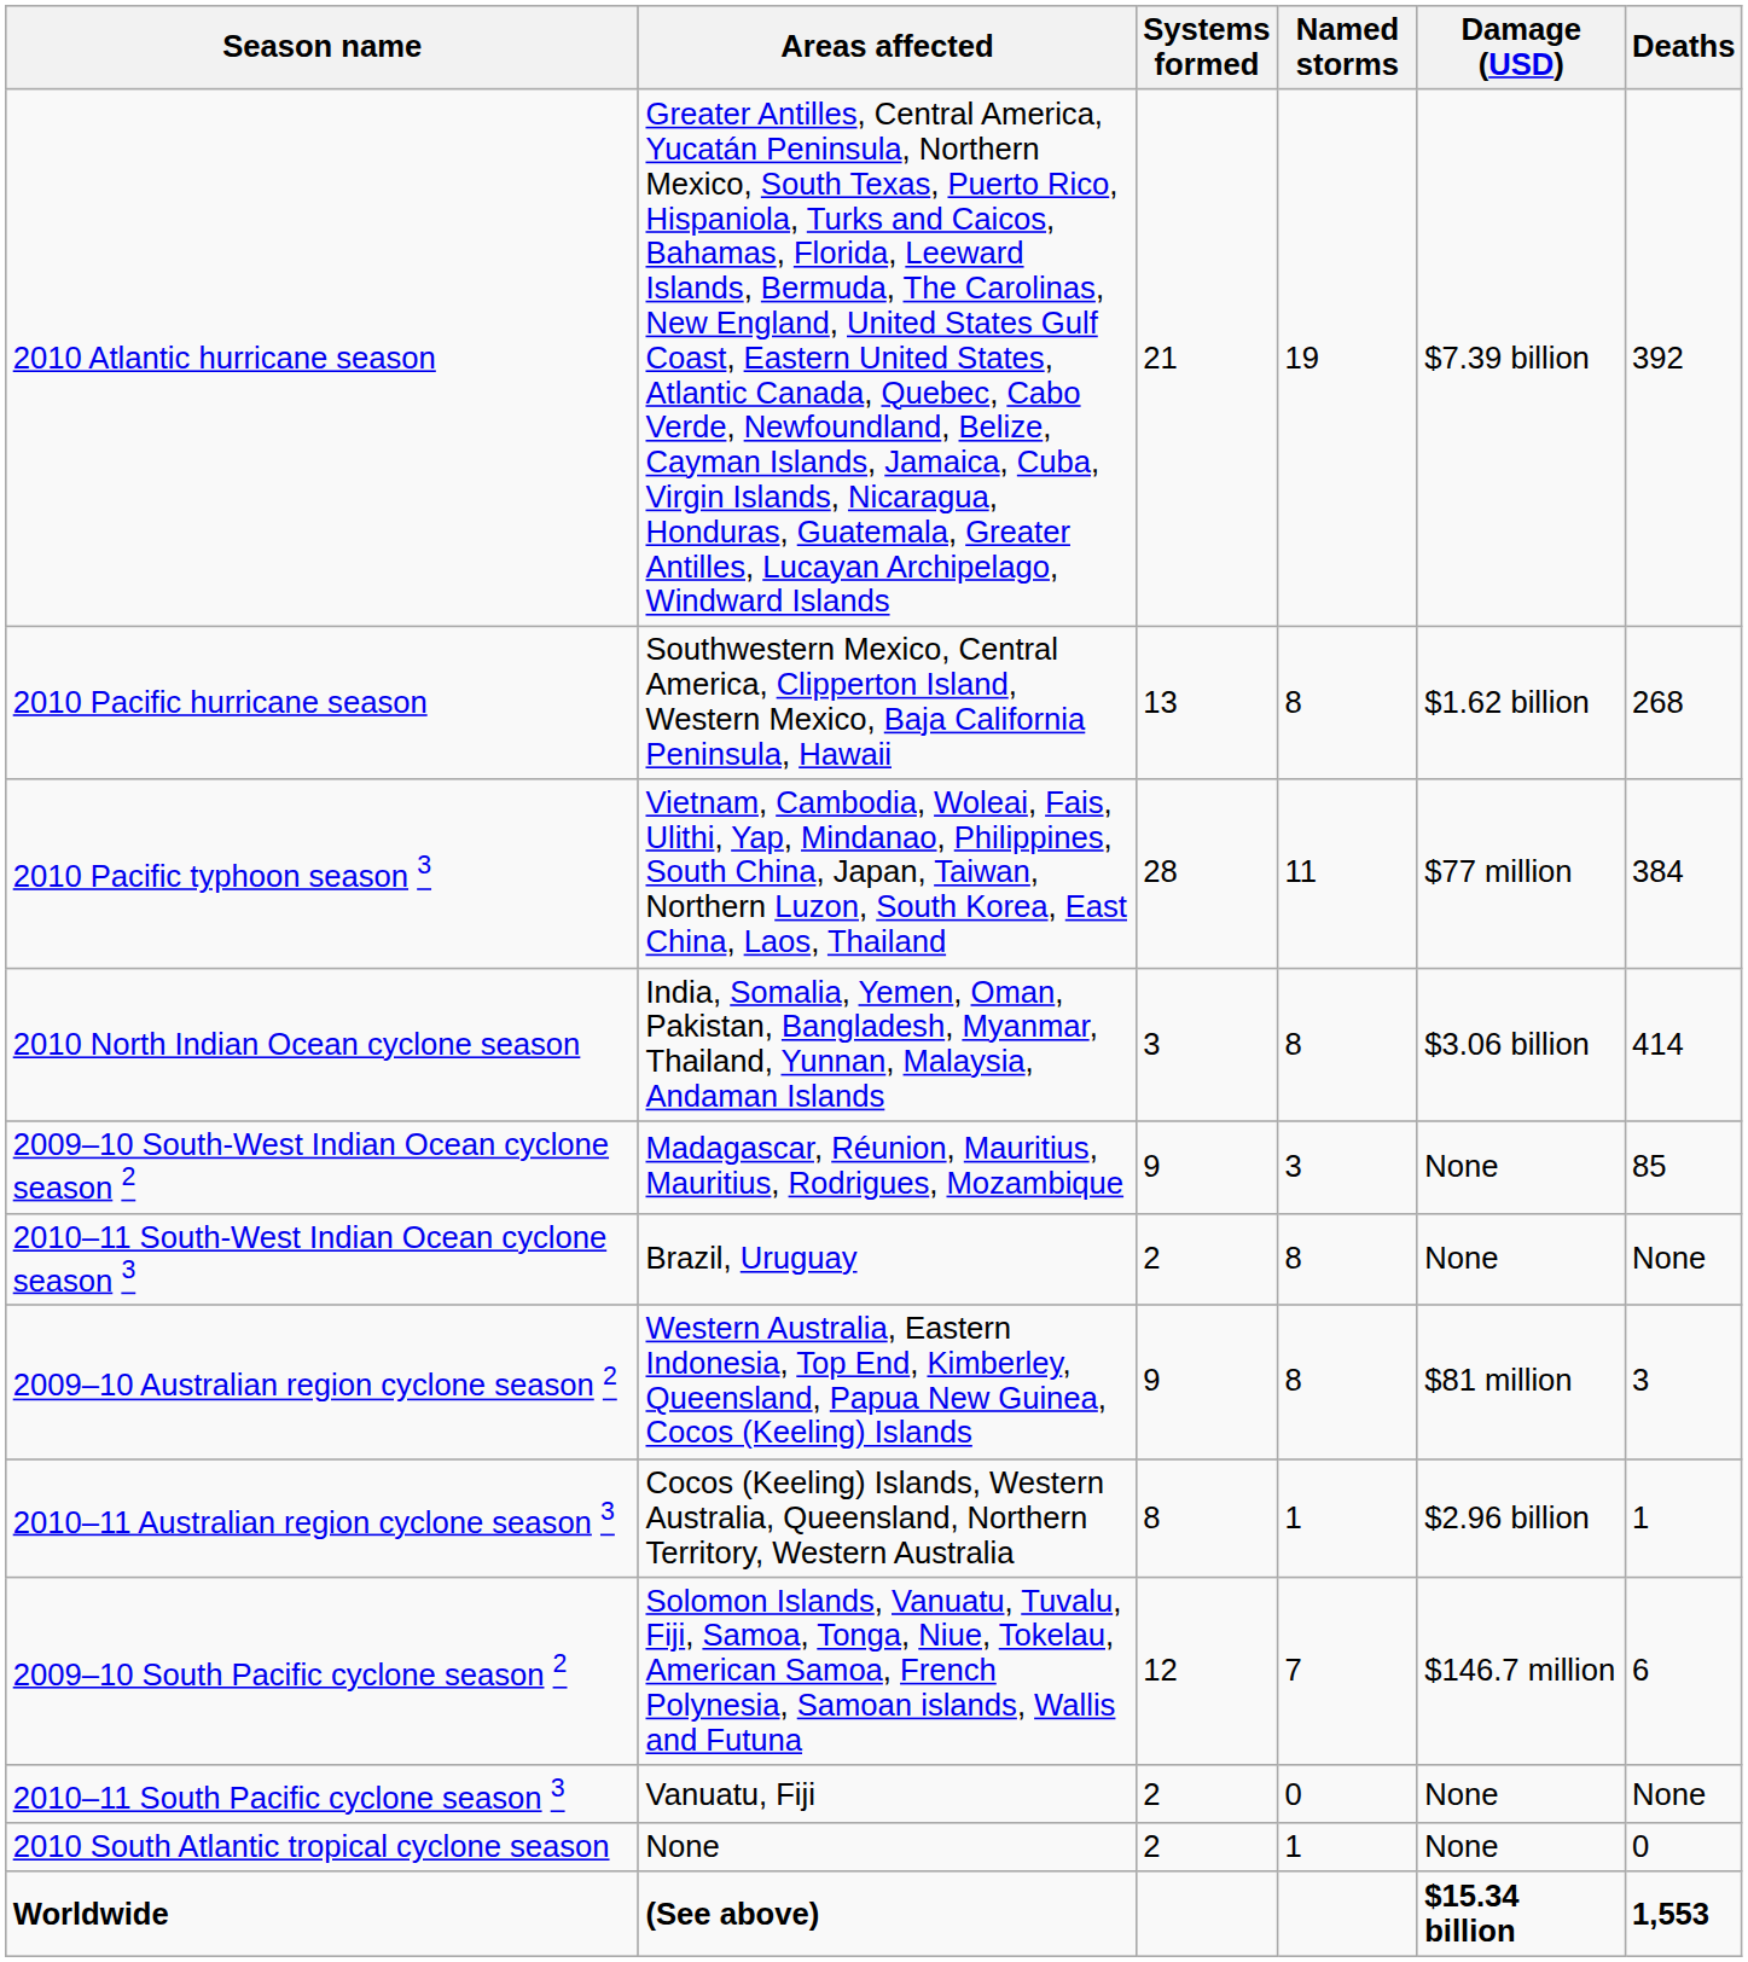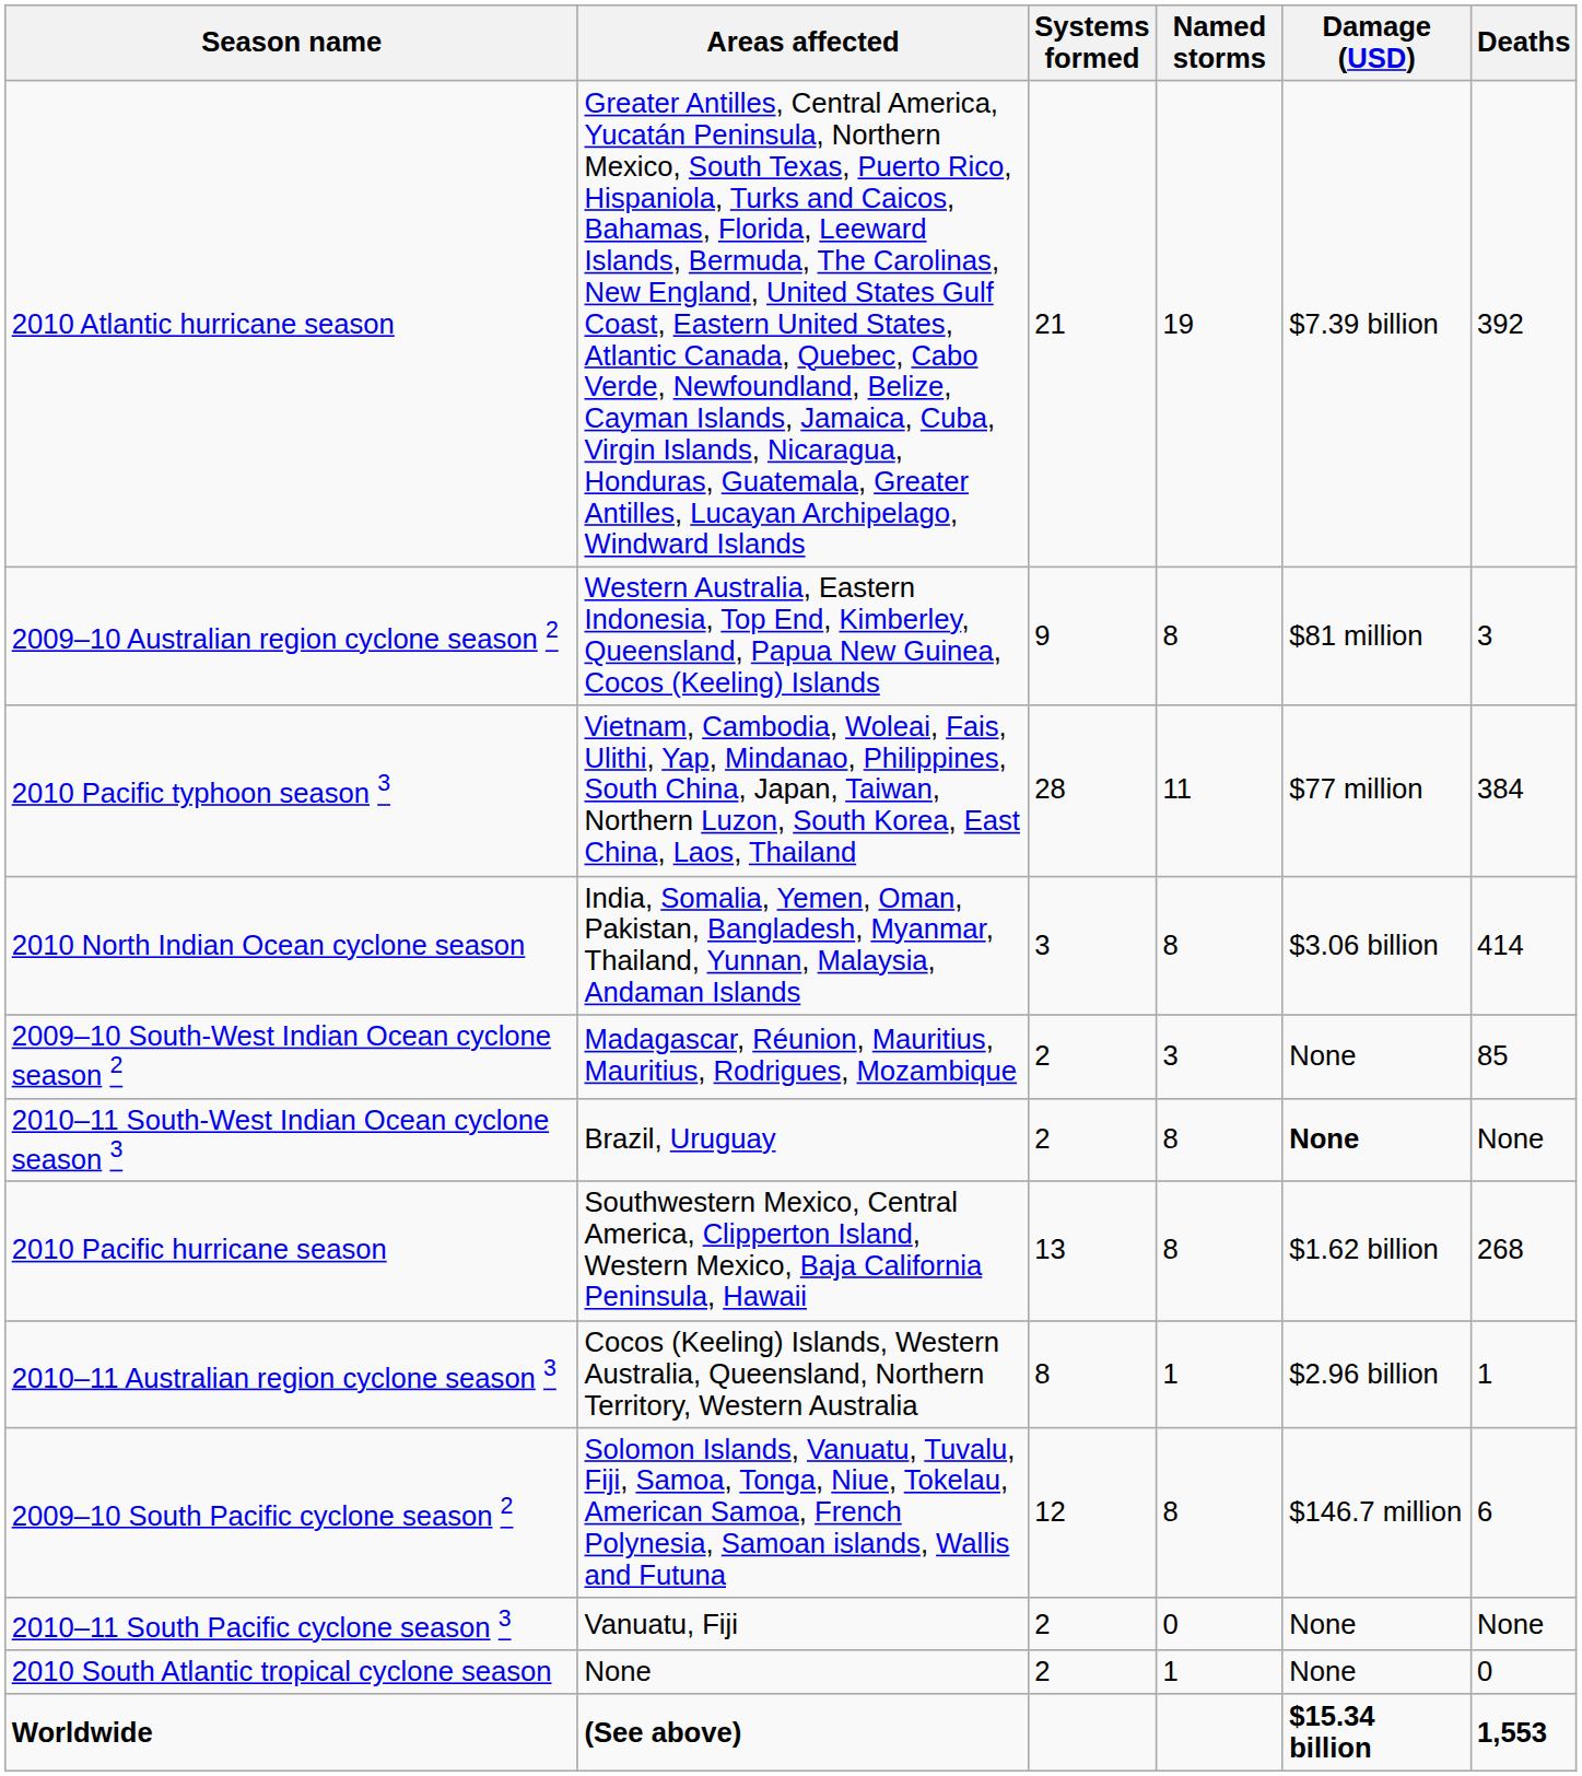 <table class="wikitable sortable">
 <tr>
 <th width="320"><strong>Season name</strong></th>
 <th width="250"><strong>Areas affected</strong></th>
 <th width="65"><strong>Systems formed</strong></th>
 <th width="65"><strong>Named storms</strong></th>
 <th width="100"><strong>Damage (<a href='#'>USD</a>)</strong></th>
 <th width="50"><strong>Deaths</strong></th>
 </tr>
 <tr>
 <td><a href='#'>2010 Atlantic hurricane season</a></td>
 <td><a href='#'>Greater Antilles</a>, Central America, <a href='#'>Yucatán Peninsula</a>, Northern Mexico, <a href='#'>South Texas</a>, <a href='#'>Puerto Rico</a>, <a href='#'>Hispaniola</a>, <a href='#'>Turks and Caicos</a>, <a href='#'>Bahamas</a>, <a href='#'>Florida</a>, <a href='#'>Leeward Islands</a>, <a href='#'>Bermuda</a>, <a href='#'>The Carolinas</a>, <a href='#'>New England</a>, <a href='#'>United States Gulf Coast</a>, <a href='#'>Eastern United States</a>, <a href='#'>Atlantic Canada</a>, <a href='#'>Quebec</a>, <a href='#'>Cabo Verde</a>, <a href='#'>Newfoundland</a>, <a href='#'>Belize</a>, <a href='#'>Cayman Islands</a>, <a href='#'>Jamaica</a>, <a href='#'>Cuba</a>, <a href='#'>Virgin Islands</a>, <a href='#'>Nicaragua</a>, <a href='#'>Honduras</a>, <a href='#'>Guatemala</a>, <a href='#'>Greater Antilles</a>, <a href='#'>Lucayan Archipelago</a>, <a href='#'>Windward Islands</a></td>
 <td>21</td>
 <td>19</td>
 <td>$7.39 billion</td>
 <td>392</td>
 </tr>
 <tr>
-<td><a href='#'>2010 Pacific hurricane season</a></td>
-<td>Southwestern Mexico, Central America, <a href='#'>Clipperton Island</a>, Western Mexico, <a href='#'>Baja California Peninsula</a>, <a href='#'>Hawaii</a></td>
-<td>13</td>
+<td><a href='#'>2009–10 Australian region cyclone season</a> <a href='#'><sup>2</sup></a></td>
+<td><a href='#'>Western Australia</a>, Eastern <a href='#'>Indonesia</a>, <a href='#'>Top End</a>, <a href='#'>Kimberley</a>, <a href='#'>Queensland</a>, <a href='#'>Papua New Guinea</a>, <a href='#'>Cocos (Keeling) Islands</a></td>
+<td>9</td>
 <td>8</td>
-<td>$1.62 billion</td>
-<td>268</td>
+<td>$81 million</td>
+<td>3</td>
 </tr>
 <tr>
 <td><a href='#'>2010 Pacific typhoon season</a> <a href='#'><sup>3</sup></a></td>
 <td><a href='#'>Vietnam</a>, <a href='#'>Cambodia</a>, <a href='#'>Woleai</a>, <a href='#'>Fais</a>, <a href='#'>Ulithi</a>, <a href='#'>Yap</a>, <a href='#'>Mindanao</a>, <a href='#'>Philippines</a>, <a href='#'>South China</a>, Japan, <a href='#'>Taiwan</a>, Northern <a href='#'>Luzon</a>, <a href='#'>South Korea</a>, <a href='#'>East China</a>, <a href='#'>Laos</a>, <a href='#'>Thailand</a></td>
 <td>28</td>
 <td>11</td>
 <td>$77 million</td>
 <td>384</td>
 </tr>
 <tr>
 <td><a href='#'>2010 North Indian Ocean cyclone season</a></td>
 <td>India, <a href='#'>Somalia</a>, <a href='#'>Yemen</a>, <a href='#'>Oman</a>, Pakistan, <a href='#'>Bangladesh</a>, <a href='#'>Myanmar</a>, Thailand, <a href='#'>Yunnan</a>, <a href='#'>Malaysia</a>, <a href='#'>Andaman Islands</a></td>
 <td>3</td>
 <td>8</td>
 <td>$3.06 billion </td>
 <td>414</td>
 </tr>
 <tr>
 <td><a href='#'>2009–10 South-West Indian Ocean cyclone season</a> <a href='#'><sup>2</sup></a></td>
 <td><a href='#'>Madagascar</a>, <a href='#'>Réunion</a>, <a href='#'>Mauritius</a>, <a href='#'>Mauritius</a>, <a href='#'>Rodrigues</a>, <a href='#'>Mozambique</a></td>
-<td>9</td>
+<td>2</td>
 <td>3</td>
 <td>None</td>
 <td>85</td>
 </tr>
 <tr>
 <td><a href='#'>2010–11 South-West Indian Ocean cyclone season</a> <a href='#'><sup>3</sup></a></td>
 <td>Brazil, <a href='#'>Uruguay</a></td>
 <td>2</td>
 <td>8</td>
-<td>None</td>
+<td><strong>None</strong></td>
 <td>None</td>
 </tr>
 <tr>
-<td><a href='#'>2009–10 Australian region cyclone season</a> <a href='#'><sup>2</sup></a></td>
-<td><a href='#'>Western Australia</a>, Eastern <a href='#'>Indonesia</a>, <a href='#'>Top End</a>, <a href='#'>Kimberley</a>, <a href='#'>Queensland</a>, <a href='#'>Papua New Guinea</a>, <a href='#'>Cocos (Keeling) Islands</a></td>
-<td>9</td>
+<td><a href='#'>2010 Pacific hurricane season</a></td>
+<td>Southwestern Mexico, Central America, <a href='#'>Clipperton Island</a>, Western Mexico, <a href='#'>Baja California Peninsula</a>, <a href='#'>Hawaii</a></td>
+<td>13</td>
 <td>8</td>
-<td>$81 million</td>
-<td>3</td>
+<td>$1.62 billion</td>
+<td>268</td>
 </tr>
 <tr>
 <td><a href='#'>2010–11 Australian region cyclone season</a> <a href='#'><sup>3</sup></a></td>
 <td>Cocos (Keeling) Islands, Western Australia, Queensland, Northern Territory, Western Australia</td>
 <td>8</td>
 <td>1</td>
 <td>$2.96 billion</td>
 <td>1</td>
 </tr>
 <tr>
 <td><a href='#'>2009–10 South Pacific cyclone season</a> <a href='#'><sup>2</sup></a></td>
 <td><a href='#'>Solomon Islands</a>, <a href='#'>Vanuatu</a>, <a href='#'>Tuvalu</a>, <a href='#'>Fiji</a>, <a href='#'>Samoa</a>, <a href='#'>Tonga</a>, <a href='#'>Niue</a>, <a href='#'>Tokelau</a>, <a href='#'>American Samoa</a>, <a href='#'>French Polynesia</a>, <a href='#'>Samoan islands</a>, <a href='#'>Wallis and Futuna</a></td>
 <td>12</td>
-<td>7</td>
+<td>8</td>
 <td>$146.7 million</td>
 <td>6</td>
 </tr>
 <tr>
 <td><a href='#'>2010–11 South Pacific cyclone season</a> <a href='#'><sup>3</sup></a></td>
 <td>Vanuatu, Fiji</td>
 <td>2</td>
 <td>0</td>
 <td>None</td>
 <td>None</td>
 </tr>
 <tr>
 <td><a href='#'>2010 South Atlantic tropical cyclone season</a></td>
 <td>None</td>
 <td>2</td>
 <td>1</td>
 <td>None</td>
 <td>0</td>
 </tr>
 <tr>
 <td><strong>Worldwide</strong></td>
 <td><strong>(See above)</strong></td>
 <td><strong></strong></td>
 <td><strong></strong></td>
 <td><strong>$15.34 billion</strong> </td>
 <td><strong>1,553</strong></td>
 </tr>
 </table>
